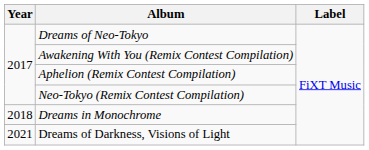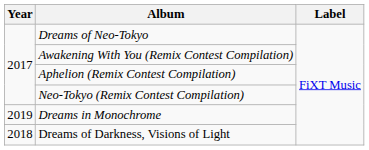 <table class=wikitable>
 <tr>
 <th>Year</th>
 <th>Album</th>
 <th>Label</th>
 </tr>
 <tr>
 <td rowspan="4">2017</td>
 <td><em>Dreams of Neo-Tokyo</em></td>
 <td rowspan="6"><a href='#'>FiXT Music</a></td>
 </tr>
 <tr>
 <td><em>Awakening With You (Remix Contest Compilation)</em></td>
 </tr>
 <tr>
 <td><em>Aphelion (Remix Contest Compilation)</em></td>
 </tr>
 <tr>
 <td><em>Neo-Tokyo (Remix Contest Compilation)</em></td>
 </tr>
 <tr>
-<td>2018</td>
+<td>2019</td>
 <td><em>Dreams in Monochrome</em></td>
 </tr>
 <tr>
-<td>2021</td>
+<td>2018</td>
 <td>Dreams of Darkness, Visions of Light</td>
 </tr>
 </table>
